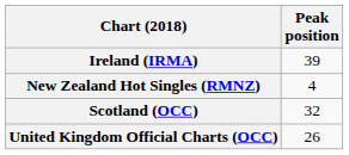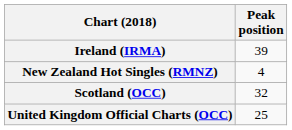 <table class="wikitable sortable plainrowheaders" style="text-align:center">
 <tr>
 <th scope="col">Chart (2018)</th>
 <th scope="col">Peak<br> position</th>
 </tr>
 <tr>
 <th scope="row">Ireland (<a href='#'>IRMA</a>)</th>
 <td>39</td>
 </tr>
 <tr>
 <th scope="row">New Zealand Hot Singles (<a href='#'>RMNZ</a>)</th>
 <td>4</td>
 </tr>
 <tr>
 <th scope="row">Scotland (<a href='#'>OCC</a>)</th>
 <td>32</td>
 </tr>
 <tr>
 <th scope="row">United Kingdom Official Charts (<a href='#'>OCC</a>)</th>
-<td>26</td>
+<td>25</td>
 </tr>
 </table>
